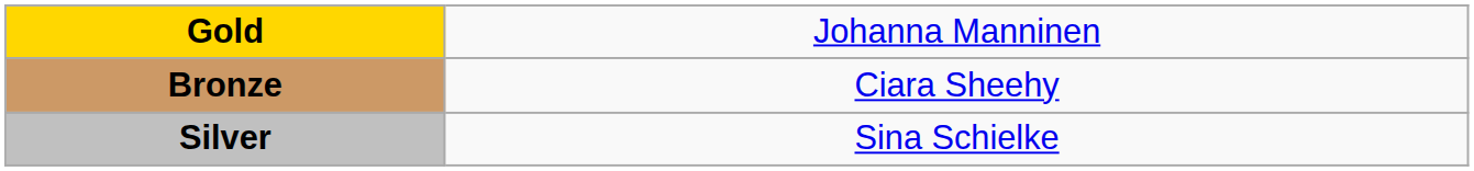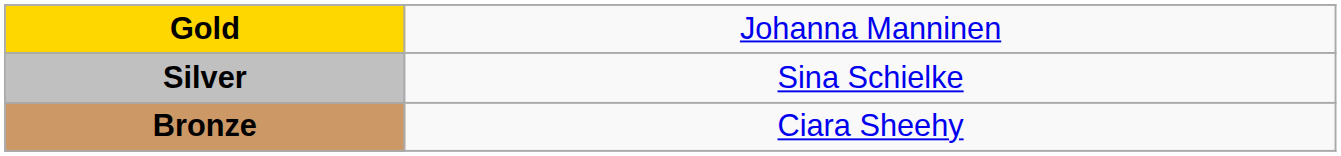 <table class="wikitable" style="text-align:center; " width="35%">
 <tr>
 <td bgcolor="gold"><strong>Gold</strong></td>
 <td><a href='#'>Johanna Manninen</a><br>  <small><em></em></small></td>
 </tr>
 <tr>
+<td bgcolor="silver"><strong>Silver</strong></td>
+<td><a href='#'>Sina Schielke</a><br>  <small><em></em></small></td>
+</tr>
+<tr>
 <td bgcolor="CC9966"><strong>Bronze</strong></td>
 <td><a href='#'>Ciara Sheehy</a><br>  <small><em></em></small></td>
 </tr>
-<tr>
-<td bgcolor="silver"><strong>Silver</strong></td>
-<td><a href='#'>Sina Schielke</a><br>  <small><em></em></small></td>
-</tr>
 </table>
